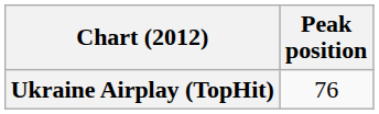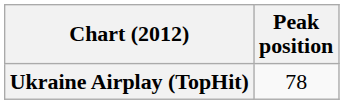 <table class="wikitable plainrowheaders" style="text-align:center">
 <tr>
 <th scope="col">Chart (2012)</th>
 <th scope="col">Peak<br>position</th>
 </tr>
 <tr>
 <th scope="row">Ukraine Airplay (TopHit)</th>
-<td>76</td>
+<td>78</td>
 </tr>
 </table>
